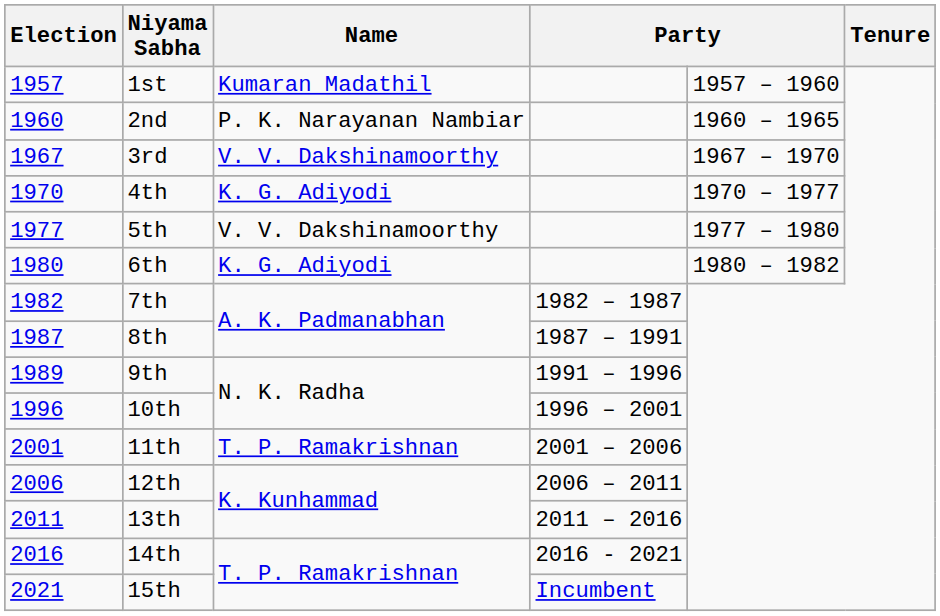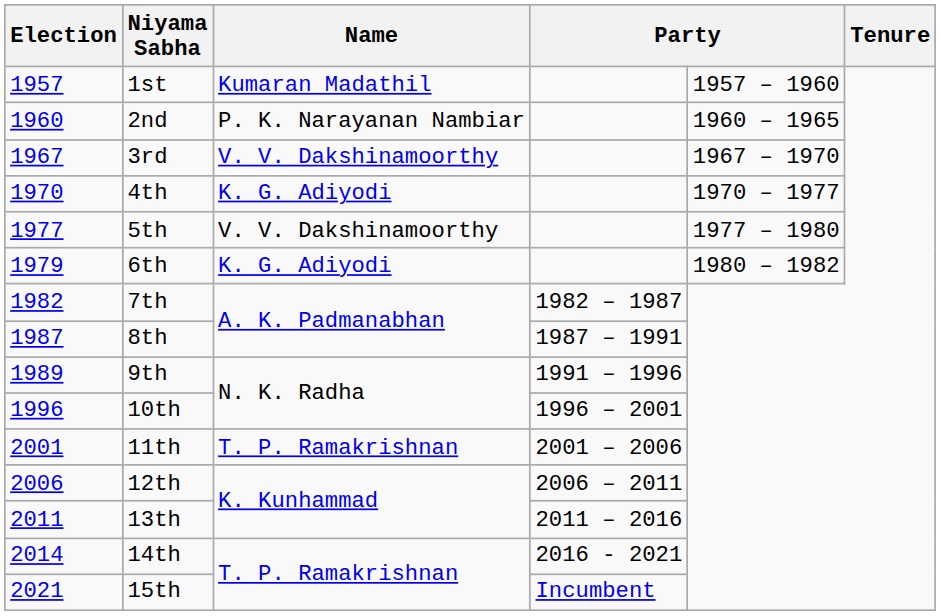 <table class="wikitable sortable">
 <tr>
 <th>Election</th>
 <th>Niyama<br>Sabha</th>
 <th>Name</th>
 <th colspan="2">Party</th>
 <th>Tenure</th>
 </tr>
 <tr>
 <td><a href='#'>1957</a></td>
 <td>1st</td>
 <td><a href='#'>Kumaran Madathil</a></td>
 <td></td>
 <td>1957 – 1960</td>
 </tr>
 <tr>
 <td><a href='#'>1960</a></td>
 <td>2nd</td>
 <td>P. K. Narayanan Nambiar</td>
 <td></td>
 <td>1960 – 1965</td>
 </tr>
 <tr>
 <td><a href='#'>1967</a></td>
 <td>3rd</td>
 <td><a href='#'>V. V. Dakshinamoorthy</a></td>
 <td></td>
 <td>1967 – 1970</td>
 </tr>
 <tr>
 <td><a href='#'>1970</a></td>
 <td>4th</td>
 <td><a href='#'>K. G. Adiyodi</a></td>
 <td></td>
 <td>1970 – 1977</td>
 </tr>
 <tr>
 <td><a href='#'>1977</a></td>
 <td>5th</td>
 <td>V. V. Dakshinamoorthy</td>
 <td></td>
 <td>1977 – 1980</td>
 </tr>
 <tr>
-<td><a href='#'>1980</a></td>
+<td><a href='#'>1979</a></td>
 <td>6th</td>
 <td><a href='#'>K. G. Adiyodi</a></td>
 <td></td>
 <td>1980 – 1982</td>
 </tr>
 <tr>
 <td><a href='#'>1982</a></td>
 <td>7th</td>
 <td rowspan="2"><a href='#'>A. K. Padmanabhan</a></td>
 <td>1982 – 1987</td>
 </tr>
 <tr>
 <td><a href='#'>1987</a></td>
 <td>8th</td>
 <td>1987 – 1991</td>
 </tr>
 <tr>
 <td><a href='#'>1989</a></td>
 <td>9th</td>
 <td rowspan="2">N. K. Radha</td>
 <td>1991 – 1996</td>
 </tr>
 <tr>
 <td><a href='#'>1996</a></td>
 <td>10th</td>
 <td>1996 – 2001</td>
 </tr>
 <tr>
 <td><a href='#'>2001</a></td>
 <td>11th</td>
 <td><a href='#'>T. P. Ramakrishnan</a></td>
 <td>2001 – 2006</td>
 </tr>
 <tr>
 <td><a href='#'>2006</a></td>
 <td>12th</td>
 <td rowspan="2"><a href='#'>K. Kunhammad</a></td>
 <td>2006 – 2011</td>
 </tr>
 <tr>
 <td><a href='#'>2011</a></td>
 <td>13th</td>
 <td>2011 – 2016</td>
 </tr>
 <tr>
-<td><a href='#'>2016</a></td>
+<td><a href='#'>2014</a></td>
 <td>14th</td>
 <td rowspan="2"><a href='#'>T. P. Ramakrishnan</a></td>
 <td>2016 - 2021</td>
 </tr>
 <tr>
 <td><a href='#'>2021</a></td>
 <td>15th</td>
 <td><a href='#'>Incumbent</a></td>
 </tr>
 </table>
